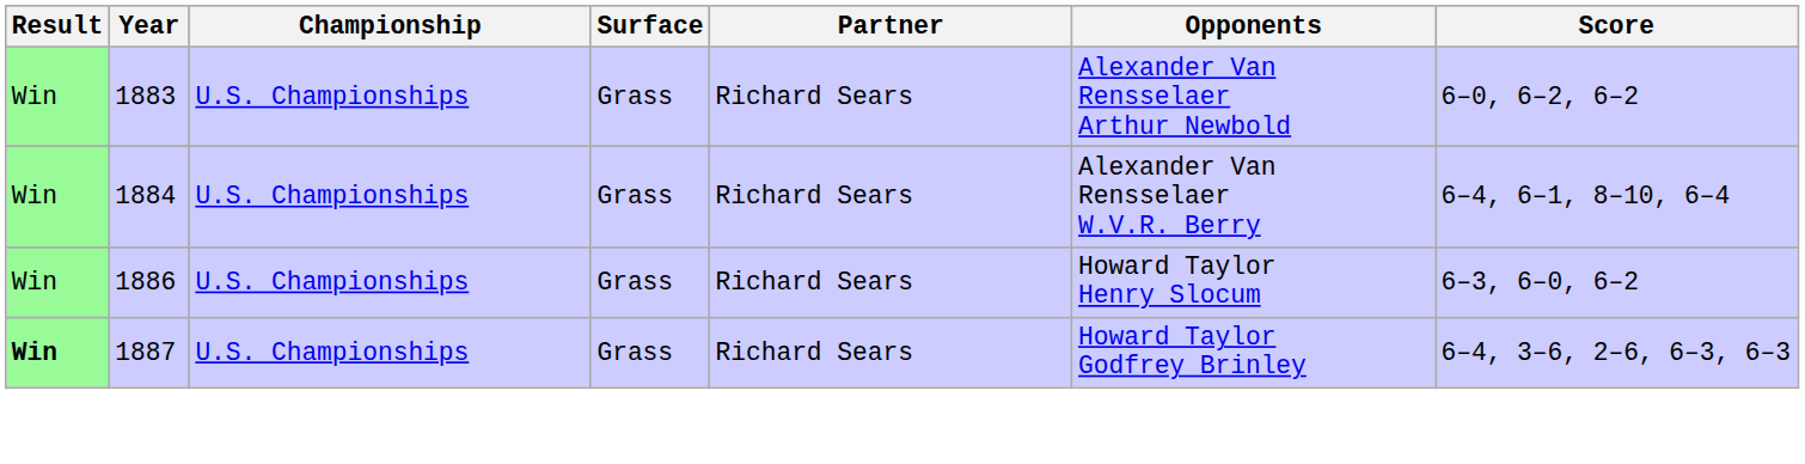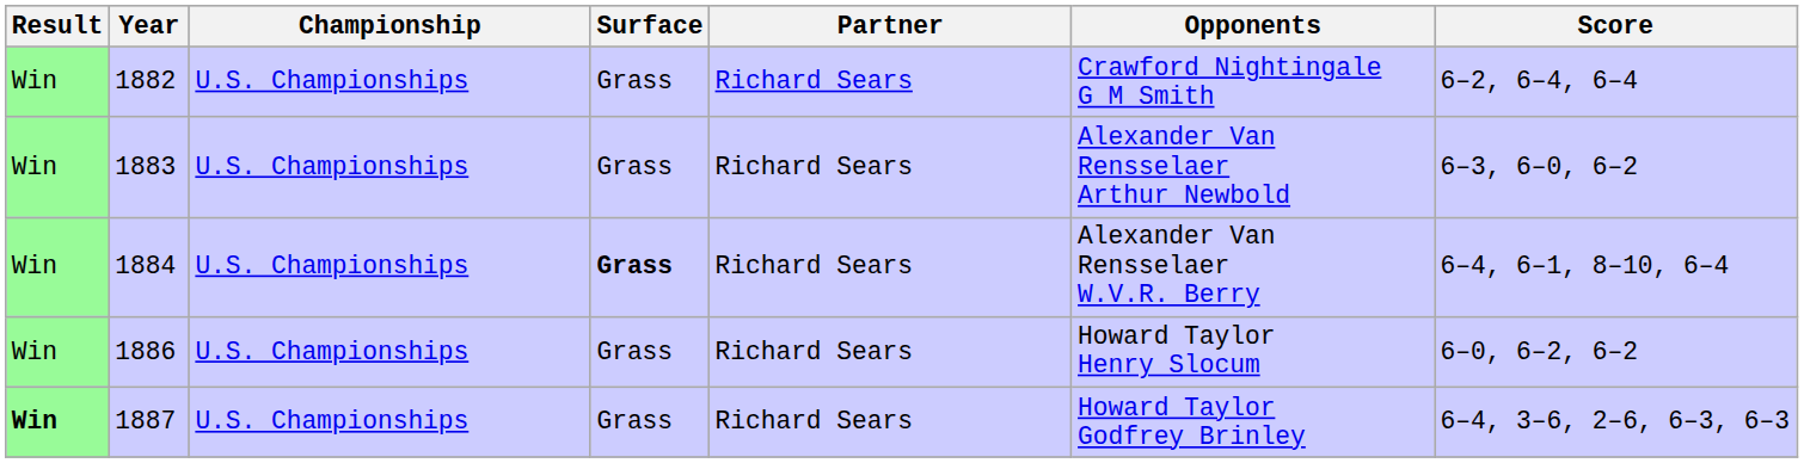 <table class="sortable wikitable">
 <tr>
 <th style="width:40px">Result</th>
 <th style="width:35px">Year</th>
 <th style="width:200px">Championship</th>
 <th style="width:50px">Surface</th>
 <th style="width:180px">Partner</th>
 <th style="width:180px">Opponents</th>
 <th style="width:180px" class="unsortable">Score</th>
 </tr>
 <tr style="background:#ccccff;">
 <td style="background:#98fb98;">Win</td>
+<td>1882</td>
+<td><a href='#'>U.S. Championships</a></td>
+<td>Grass</td>
+<td> <a href='#'>Richard Sears</a></td>
+<td> <a href='#'>Crawford Nightingale</a><br> <a href='#'>G M Smith</a></td>
+<td>6–2, 6–4, 6–4</td>
+</tr>
+<tr style="background:#ccccff;">
+<td style="background:#98fb98;">Win</td>
 <td>1883</td>
 <td><a href='#'>U.S. Championships</a></td>
 <td>Grass</td>
 <td> Richard Sears</td>
 <td> <a href='#'>Alexander Van Rensselaer</a><br> <a href='#'>Arthur Newbold</a></td>
-<td>6–0, 6–2, 6–2</td>
+<td>6–3, 6–0, 6–2</td>
 </tr>
 <tr style="background:#ccccff;">
 <td style="background:#98fb98;">Win</td>
 <td>1884</td>
 <td><a href='#'>U.S. Championships</a></td>
-<td>Grass</td>
+<td><strong>Grass</strong></td>
 <td> Richard Sears</td>
 <td> Alexander Van Rensselaer<br> <a href='#'>W.V.R. Berry</a></td>
 <td>6–4, 6–1, 8–10, 6–4</td>
 </tr>
 <tr style="background:#ccccff;">
 <td style="background:#98fb98;">Win</td>
 <td>1886</td>
 <td><a href='#'>U.S. Championships</a></td>
 <td>Grass</td>
 <td> Richard Sears</td>
 <td> Howard Taylor<br> <a href='#'>Henry Slocum</a></td>
-<td>6–3, 6–0, 6–2</td>
+<td>6–0, 6–2, 6–2</td>
 </tr>
 <tr style="background:#ccccff;">
 <td style="background:#98fb98;"><strong>Win</strong></td>
 <td>1887</td>
 <td><a href='#'>U.S. Championships</a></td>
 <td>Grass</td>
 <td> Richard Sears</td>
 <td> <a href='#'>Howard Taylor</a><br> <a href='#'>Godfrey Brinley</a></td>
 <td>6–4, 3–6, 2–6, 6–3, 6–3</td>
 </tr>
 </table>
